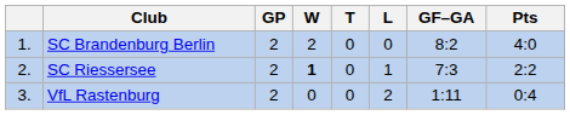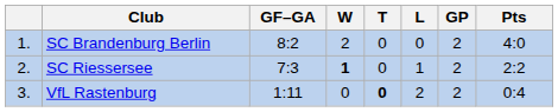 <table class="wikitable">
 <tr>
 <th width="30"></th>
 <th width="200">Club</th>
-<th width="30">GP</th>
+<th width="70">GF–GA</th>
 <th width="30">W</th>
 <th width="30">T</th>
 <th width="30">L</th>
-<th width="70">GF–GA</th>
+<th width="30">GP</th>
 <th width="70">Pts</th>
 </tr>
 <tr bgcolor="#BCD2EE" align="center">
 <td>1.</td>
 <td align="left"><a href='#'> SC Brandenburg Berlin</a></td>
-<td>2</td>
+<td>8:2</td>
 <td>2</td>
 <td>0</td>
 <td>0</td>
-<td>8:2</td>
+<td>2</td>
 <td>4:0</td>
 </tr>
 <tr bgcolor=#BCD2EE align="center">
 <td>2.</td>
 <td align="left"><a href='#'>SC Riessersee</a></td>
-<td>2</td>
+<td>7:3</td>
 <td><strong>1</strong></td>
 <td>0</td>
 <td>1</td>
-<td>7:3</td>
+<td>2</td>
 <td>2:2</td>
 </tr>
 <tr bgcolor=#BCD2EE align="center">
 <td>3.</td>
 <td align="left"><a href='#'>VfL Rastenburg</a></td>
+<td>1:11</td>
+<td>0</td>
+<td><strong>0</strong></td>
 <td>2</td>
-<td>0</td>
-<td>0</td>
 <td>2</td>
-<td>1:11</td>
 <td>0:4</td>
 </tr>
 </table>
